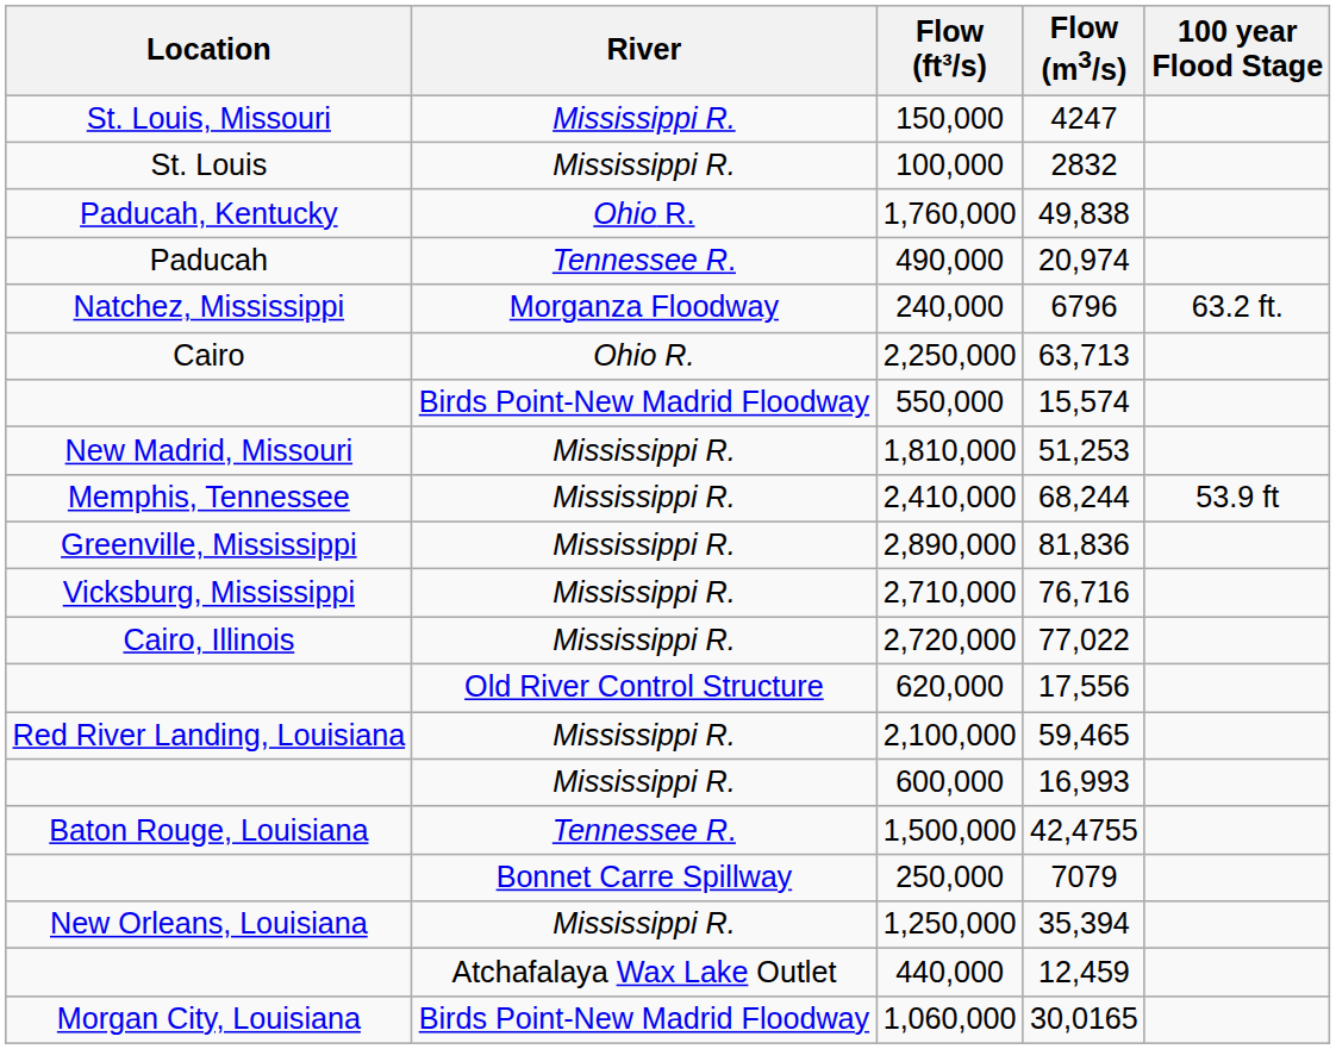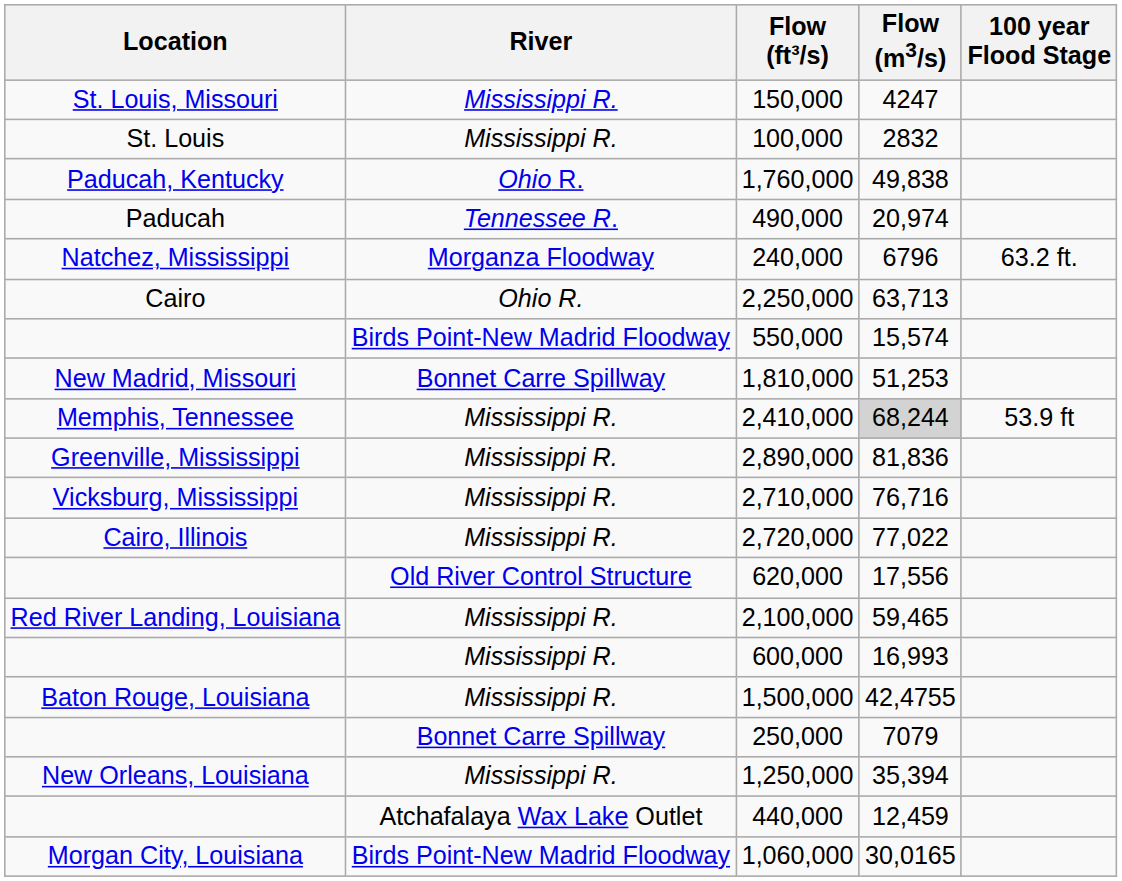 <table class="wikitable sortable" style="text-align:center">
 <tr>
 <th>Location</th>
 <th>River</th>
 <th>Flow<br>(ft³/s)</th>
 <th>Flow<br>(m<sup>3</sup>/s)</th>
 <th>100 year<br>Flood Stage</th>
 </tr>
 <tr>
 <td><a href='#'>St. Louis, Missouri</a></td>
 <td><a href='#'><em>Mississippi R.</em></a></td>
 <td>150,000</td>
 <td>4247</td>
 <td></td>
 </tr>
 <tr>
 <td>St. Louis</td>
 <td><em>Mississippi R.</em></td>
 <td>100,000</td>
 <td>2832</td>
 <td></td>
 </tr>
 <tr>
 <td><a href='#'>Paducah, Kentucky</a></td>
 <td><a href='#'><em>Ohio</em> R.</a></td>
 <td>1,760,000</td>
 <td>49,838</td>
 <td></td>
 </tr>
 <tr>
 <td>Paducah</td>
 <td><a href='#'><em>Tennessee R</em>.</a></td>
 <td>490,000</td>
 <td>20,974</td>
 <td></td>
 </tr>
 <tr>
 <td><a href='#'>Natchez, Mississippi</a></td>
 <td><a href='#'>Morganza Floodway</a></td>
 <td>240,000</td>
 <td>6796</td>
 <td>63.2 ft.</td>
 </tr>
 <tr>
 <td>Cairo</td>
 <td><em>Ohio R.</em></td>
 <td>2,250,000</td>
 <td>63,713</td>
 <td></td>
 </tr>
 <tr>
 <td></td>
 <td><a href='#'>Birds Point-New Madrid Floodway</a></td>
 <td>550,000</td>
 <td>15,574</td>
 <td></td>
 </tr>
 <tr>
 <td><a href='#'>New Madrid, Missouri</a></td>
-<td><em>Mississippi R.</em></td>
+<td><a href='#'>Bonnet Carre Spillway</a></td>
 <td>1,810,000</td>
 <td>51,253</td>
 <td></td>
 </tr>
 <tr>
 <td><a href='#'>Memphis, Tennessee</a></td>
 <td><em>Mississippi R.</em></td>
 <td>2,410,000</td>
-<td>68,244</td>
+<td style="background: lightgrey;">68,244</td>
 <td>53.9 ft</td>
 </tr>
 <tr>
 <td><a href='#'>Greenville, Mississippi</a></td>
 <td><em>Mississippi R.</em></td>
 <td>2,890,000</td>
 <td>81,836</td>
 <td></td>
 </tr>
 <tr>
 <td><a href='#'>Vicksburg, Mississippi</a></td>
 <td><em>Mississippi R.</em></td>
 <td>2,710,000</td>
 <td>76,716</td>
 <td></td>
 </tr>
 <tr>
 <td><a href='#'>Cairo, Illinois</a></td>
 <td><em>Mississippi R.</em></td>
 <td>2,720,000</td>
 <td>77,022</td>
 <td></td>
 </tr>
 <tr>
 <td></td>
 <td><a href='#'>Old River Control Structure</a></td>
 <td>620,000</td>
 <td>17,556</td>
 <td></td>
 </tr>
 <tr>
 <td><a href='#'>Red River Landing, Louisiana</a></td>
 <td><em>Mississippi R.</em></td>
 <td>2,100,000</td>
 <td>59,465</td>
 <td></td>
 </tr>
 <tr>
 <td></td>
 <td><em>Mississippi R.</em></td>
 <td>600,000</td>
 <td>16,993</td>
 <td></td>
 </tr>
 <tr>
 <td><a href='#'>Baton Rouge, Louisiana</a></td>
-<td><a href='#'><em>Tennessee R</em>.</a></td>
+<td><em>Mississippi R.</em></td>
 <td>1,500,000</td>
 <td>42,4755</td>
 <td></td>
 </tr>
 <tr>
 <td></td>
 <td><a href='#'>Bonnet Carre Spillway</a></td>
 <td>250,000</td>
 <td>7079</td>
 <td></td>
 </tr>
 <tr>
 <td><a href='#'>New Orleans, Louisiana</a></td>
 <td><em>Mississippi R.</em></td>
 <td>1,250,000</td>
 <td>35,394</td>
 <td></td>
 </tr>
 <tr>
 <td></td>
 <td>Atchafalaya <a href='#'>Wax Lake</a> Outlet</td>
 <td>440,000</td>
 <td>12,459</td>
 <td></td>
 </tr>
 <tr>
 <td><a href='#'>Morgan City, Louisiana</a></td>
 <td><a href='#'>Birds Point-New Madrid Floodway</a></td>
 <td>1,060,000</td>
 <td>30,0165</td>
 <td></td>
 </tr>
 </table>
